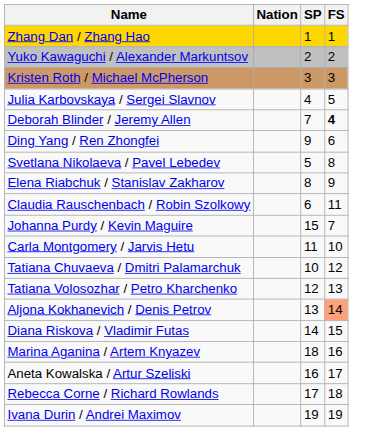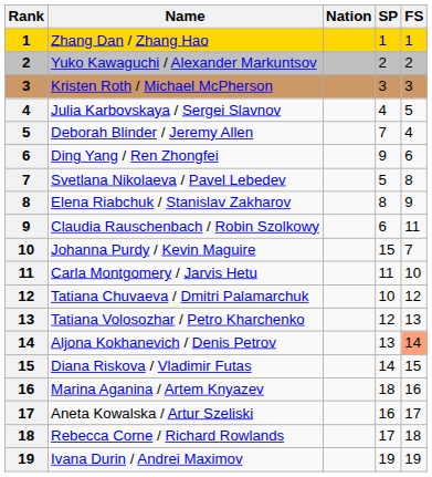 <table class="wikitable">
 <tr>
+<th>Rank</th>
 <th>Name</th>
 <th>Nation</th>
 <th>SP</th>
 <th>FS</th>
 </tr>
 <tr bgcolor=gold>
+<td align=center><strong>1</strong></td>
 <td><a href='#'>Zhang Dan</a> / <a href='#'>Zhang Hao</a></td>
 <td></td>
 <td>1</td>
 <td>1</td>
 </tr>
 <tr bgcolor=silver>
+<td align=center><strong>2</strong></td>
 <td><a href='#'>Yuko Kawaguchi</a> / <a href='#'>Alexander Markuntsov</a></td>
 <td></td>
 <td>2</td>
 <td>2</td>
 </tr>
 <tr bgcolor=cc9966>
+<td align=center><strong>3</strong></td>
 <td><a href='#'>Kristen Roth</a> / <a href='#'>Michael McPherson</a></td>
 <td></td>
 <td>3</td>
 <td>3</td>
 </tr>
 <tr>
+<th>4</th>
 <td><a href='#'>Julia Karbovskaya</a> / <a href='#'>Sergei Slavnov</a></td>
 <td></td>
 <td>4</td>
 <td>5</td>
 </tr>
 <tr>
+<th>5</th>
 <td><a href='#'>Deborah Blinder</a> / <a href='#'>Jeremy Allen</a></td>
 <td></td>
 <td>7</td>
-<td><strong>4</strong></td>
+<td>4</td>
 </tr>
 <tr>
+<th>6</th>
 <td><a href='#'>Ding Yang</a> / <a href='#'>Ren Zhongfei</a></td>
 <td></td>
 <td>9</td>
 <td>6</td>
 </tr>
 <tr>
+<th>7</th>
 <td><a href='#'>Svetlana Nikolaeva</a> / <a href='#'>Pavel Lebedev</a></td>
 <td></td>
 <td>5</td>
 <td>8</td>
 </tr>
 <tr>
+<th>8</th>
 <td><a href='#'>Elena Riabchuk</a> / <a href='#'>Stanislav Zakharov</a></td>
 <td></td>
 <td>8</td>
 <td>9</td>
 </tr>
 <tr>
+<th>9</th>
 <td><a href='#'>Claudia Rauschenbach</a> / <a href='#'>Robin Szolkowy</a></td>
 <td></td>
 <td>6</td>
 <td>11</td>
 </tr>
 <tr>
+<th>10</th>
 <td><a href='#'>Johanna Purdy</a> / <a href='#'>Kevin Maguire</a></td>
 <td></td>
 <td>15</td>
 <td>7</td>
 </tr>
 <tr>
+<th>11</th>
 <td><a href='#'>Carla Montgomery</a> / <a href='#'>Jarvis Hetu</a></td>
 <td></td>
 <td>11</td>
 <td>10</td>
 </tr>
 <tr>
+<th>12</th>
 <td><a href='#'>Tatiana Chuvaeva</a> / <a href='#'>Dmitri Palamarchuk</a></td>
 <td></td>
 <td>10</td>
 <td>12</td>
 </tr>
 <tr>
+<th>13</th>
 <td><a href='#'>Tatiana Volosozhar</a> / <a href='#'>Petro Kharchenko</a></td>
 <td></td>
 <td>12</td>
 <td>13</td>
 </tr>
 <tr>
+<th>14</th>
 <td><a href='#'>Aljona Kokhanevich</a> / <a href='#'>Denis Petrov</a></td>
 <td></td>
 <td>13</td>
 <td style="background: lightsalmon;">14</td>
 </tr>
 <tr>
+<th>15</th>
 <td><a href='#'>Diana Riskova</a> / <a href='#'>Vladimir Futas</a></td>
 <td></td>
 <td>14</td>
 <td>15</td>
 </tr>
 <tr>
+<th>16</th>
 <td><a href='#'>Marina Aganina</a> / <a href='#'>Artem Knyazev</a></td>
 <td></td>
 <td>18</td>
 <td>16</td>
 </tr>
 <tr>
+<th>17</th>
 <td>Aneta Kowalska / <a href='#'>Artur Szeliski</a></td>
 <td></td>
 <td>16</td>
 <td>17</td>
 </tr>
 <tr>
+<th>18</th>
 <td><a href='#'>Rebecca Corne</a> / <a href='#'>Richard Rowlands</a></td>
 <td></td>
 <td>17</td>
 <td>18</td>
 </tr>
 <tr>
+<th>19</th>
 <td><a href='#'>Ivana Durin</a> / <a href='#'>Andrei Maximov</a></td>
 <td></td>
 <td>19</td>
 <td>19</td>
 </tr>
 </table>
